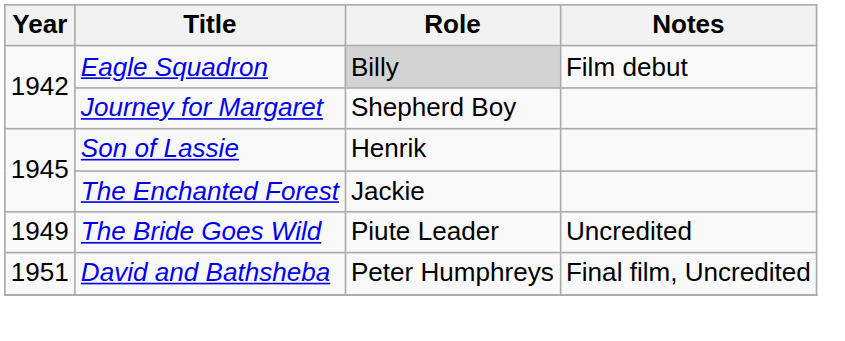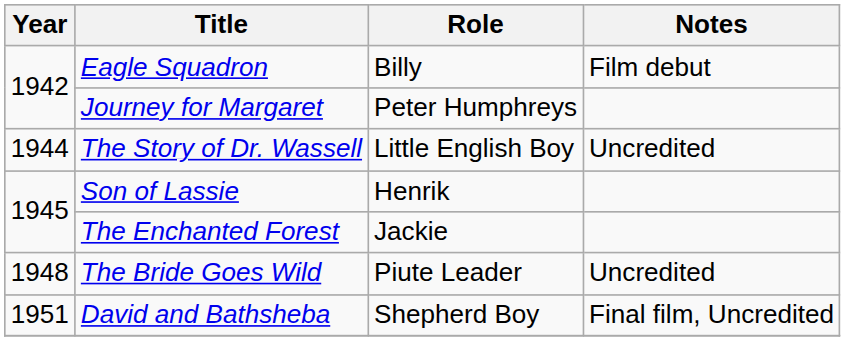 <table class="wikitable">
 <tr>
 <th>Year</th>
 <th>Title</th>
 <th>Role</th>
 <th>Notes</th>
 </tr>
 <tr>
 <td rowspan=2>1942</td>
 <td><em><a href='#'>Eagle Squadron</a></em></td>
-<td style="background: lightgrey;">Billy</td>
+<td>Billy</td>
 <td>Film debut</td>
 </tr>
 <tr>
 <td><em><a href='#'>Journey for Margaret</a></em></td>
-<td>Shepherd Boy</td>
+<td>Peter Humphreys</td>
 <td></td>
+</tr>
+<tr>
+<td>1944</td>
+<td><em><a href='#'>The Story of Dr. Wassell</a></em></td>
+<td>Little English Boy</td>
+<td>Uncredited</td>
 </tr>
 <tr>
 <td rowspan=2>1945</td>
 <td><em><a href='#'>Son of Lassie</a></em></td>
 <td>Henrik</td>
 <td></td>
 </tr>
 <tr>
 <td><em><a href='#'>The Enchanted Forest</a></em></td>
 <td>Jackie</td>
 <td></td>
 </tr>
 <tr>
-<td>1949</td>
+<td>1948</td>
 <td><em><a href='#'>The Bride Goes Wild</a></em></td>
 <td>Piute Leader</td>
 <td>Uncredited</td>
 </tr>
 <tr>
 <td>1951</td>
 <td><em><a href='#'>David and Bathsheba</a></em></td>
-<td>Peter Humphreys</td>
+<td>Shepherd Boy</td>
 <td>Final film, Uncredited</td>
 </tr>
 <tr>
 </tr>
 </table>
